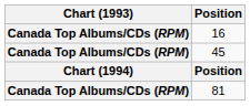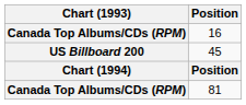 <table class="wikitable plainrowheaders" style="text-align:center">
 <tr>
 <th scope="col">Chart (1993)</th>
 <th scope="col">Position</th>
 </tr>
 <tr>
 <th scope="row">Canada Top Albums/CDs (<em>RPM</em>)</th>
 <td>16</td>
 </tr>
 <tr>
-<th scope="row">Canada Top Albums/CDs (<em>RPM</em>)</th>
+<th scope="row">US <em>Billboard</em> 200</th>
 <td>45</td>
 </tr>
 <tr>
 <th scope="col">Chart (1994)</th>
 <th scope="col">Position</th>
 </tr>
 <tr>
 <th scope="row">Canada Top Albums/CDs (<em>RPM</em>)</th>
 <td>81</td>
 </tr>
 </table>
